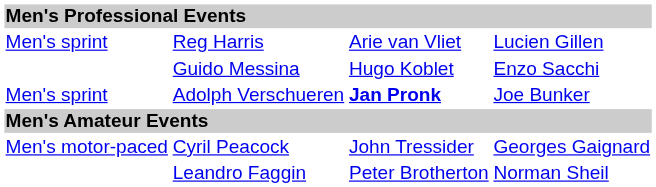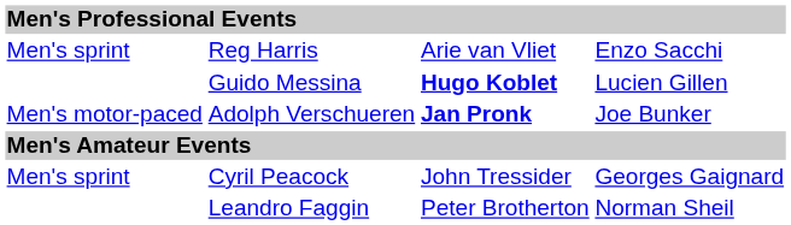 <table>
 <tr bgcolor="#cccccc">
 <td colspan=7><strong>Men's Professional Events</strong></td>
 </tr>
 <tr>
 <td><a href='#'>Men's sprint</a> <br></td>
 <td><a href='#'>Reg Harris</a><br></td>
 <td><a href='#'>Arie van Vliet</a><br></td>
-<td><a href='#'>Lucien Gillen</a><br></td>
+<td><a href='#'>Enzo Sacchi</a><br></td>
 </tr>
 <tr>
 <td><br></td>
 <td><a href='#'>Guido Messina</a><br></td>
-<td><a href='#'>Hugo Koblet</a><br></td>
-<td><a href='#'>Enzo Sacchi</a><br></td>
+<td><strong><a href='#'>Hugo Koblet</a><br></strong></td>
+<td><a href='#'>Lucien Gillen</a><br></td>
 </tr>
 <tr>
-<td><a href='#'>Men's sprint</a> <br></td>
+<td><a href='#'>Men's motor-paced</a><br></td>
 <td><a href='#'>Adolph Verschueren</a><br></td>
 <td><strong><a href='#'>Jan Pronk</a><br></strong></td>
 <td><a href='#'>Joe Bunker</a><br></td>
 </tr>
 <tr bgcolor="#cccccc">
 <td colspan=7><strong>Men's Amateur Events</strong></td>
 </tr>
 <tr>
-<td><a href='#'>Men's motor-paced</a><br></td>
+<td><a href='#'>Men's sprint</a> <br></td>
 <td><a href='#'>Cyril Peacock</a> <br></td>
 <td><a href='#'>John Tressider</a> <br></td>
 <td><a href='#'>Georges Gaignard</a> <br></td>
 </tr>
 <tr>
 <td><br></td>
 <td><a href='#'>Leandro Faggin</a><br></td>
 <td><a href='#'>Peter Brotherton</a><br></td>
 <td><a href='#'>Norman Sheil</a><br></td>
 </tr>
 </table>
